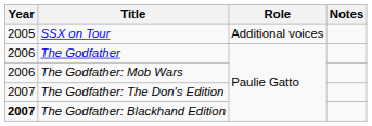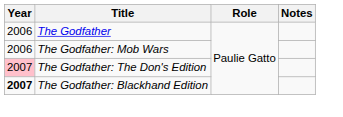 <table class="wikitable sortable">
 <tr>
 <th>Year</th>
 <th>Title</th>
 <th>Role</th>
 <th>Notes</th>
-</tr>
-<tr>
-<td>2005</td>
-<td><em><a href='#'>SSX on Tour</a></em></td>
-<td>Additional voices</td>
-<td></td>
 </tr>
 <tr>
 <td>2006</td>
 <td><em><a href='#'>The Godfather</a></em></td>
 <td rowspan="4">Paulie Gatto</td>
 <td></td>
 </tr>
 <tr>
 <td>2006</td>
 <td><em>The Godfather: Mob Wars</em></td>
 <td></td>
 </tr>
 <tr>
-<td>2007</td>
+<td style="background: pink;">2007</td>
 <td><em>The Godfather: The Don's Edition</em></td>
 <td></td>
 </tr>
 <tr>
 <td><strong>2007</strong></td>
 <td><em>The Godfather: Blackhand Edition</em></td>
 <td></td>
 </tr>
 </table>
